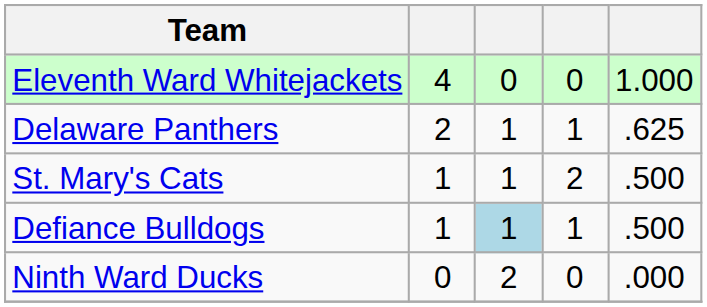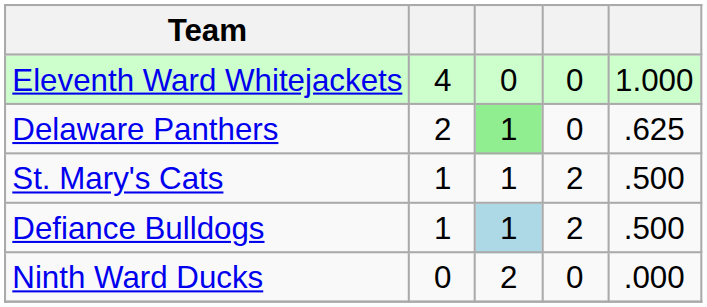 <table class="wikitable" style="font-size:95%; text-align:center">
 <tr>
 <th>Team</th>
 <th width="25"></th>
 <th width="25"></th>
 <th width="25"></th>
 <th width="30"></th>
 </tr>
 <tr style="background:#cfc;">
 <td style="text-align:left;"><a href='#'>Eleventh Ward Whitejackets</a></td>
 <td>4</td>
 <td>0</td>
 <td>0</td>
 <td>1.000</td>
 </tr>
 <tr>
 <td style="text-align:left;"><a href='#'>Delaware Panthers</a></td>
 <td>2</td>
-<td>1</td>
-<td>1</td>
+<td style="background: lightgreen;">1</td>
+<td>0</td>
 <td>.625</td>
 </tr>
 <tr>
 <td style="text-align:left;"><a href='#'>St. Mary's Cats</a></td>
 <td>1</td>
 <td>1</td>
 <td>2</td>
 <td>.500</td>
 </tr>
 <tr>
 <td style="text-align:left;"><a href='#'>Defiance Bulldogs</a></td>
 <td>1</td>
 <td style="background: lightblue;">1</td>
-<td>1</td>
+<td>2</td>
 <td>.500</td>
 </tr>
 <tr>
 <td style="text-align:left;"><a href='#'>Ninth Ward Ducks</a></td>
 <td>0</td>
 <td>2</td>
 <td>0</td>
 <td>.000</td>
 </tr>
 <tr>
 </tr>
 </table>
